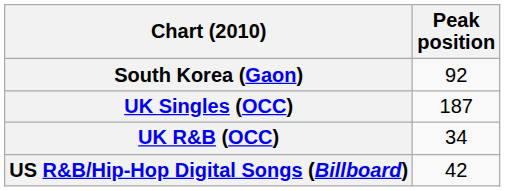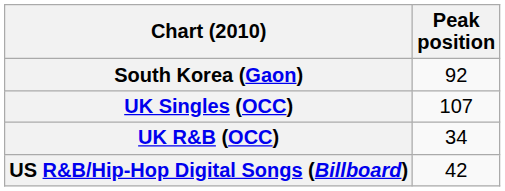 <table class="wikitable plainrowheaders sortable" style="text-align:center;">
 <tr>
 <th scope="col">Chart (2010)</th>
 <th scope="col">Peak<br>position</th>
 </tr>
 <tr>
 <th scope="row">South Korea (<a href='#'>Gaon</a>)</th>
 <td>92</td>
 </tr>
 <tr>
 <th scope="row"><a href='#'>UK Singles</a> (<a href='#'>OCC</a>)</th>
-<td>187</td>
+<td>107</td>
 </tr>
 <tr>
 <th scope="row"><a href='#'>UK R&B</a> (<a href='#'>OCC</a>)</th>
 <td>34</td>
 </tr>
 <tr>
 <th scope="row">US <a href='#'>R&B/Hip-Hop Digital Songs</a> (<em><a href='#'>Billboard</a></em>)</th>
 <td>42 </td>
 </tr>
 </table>
